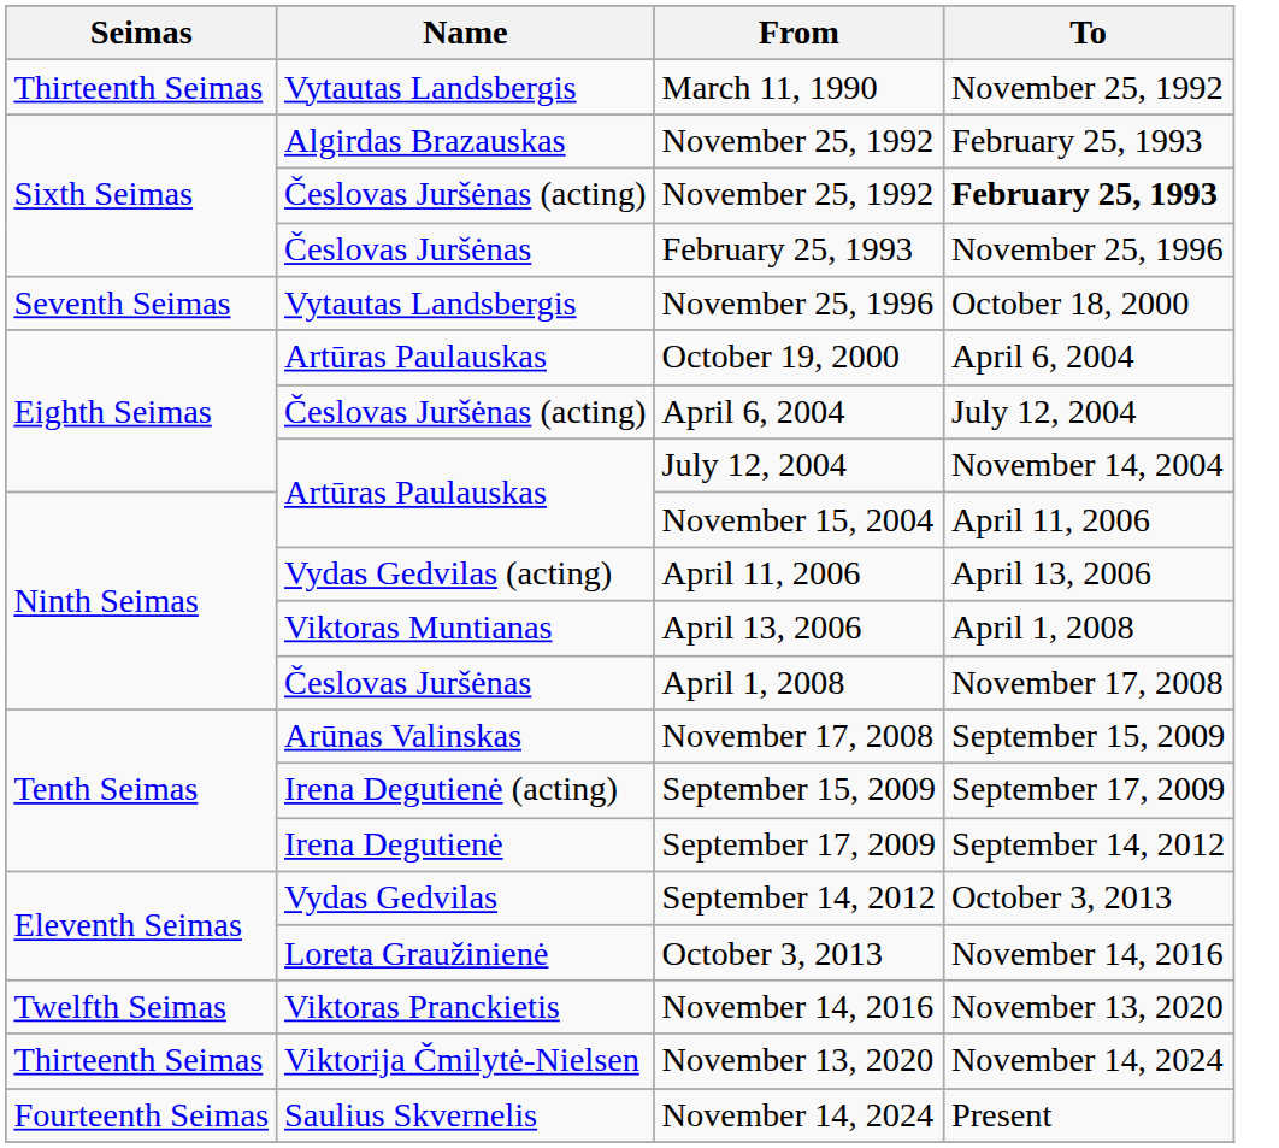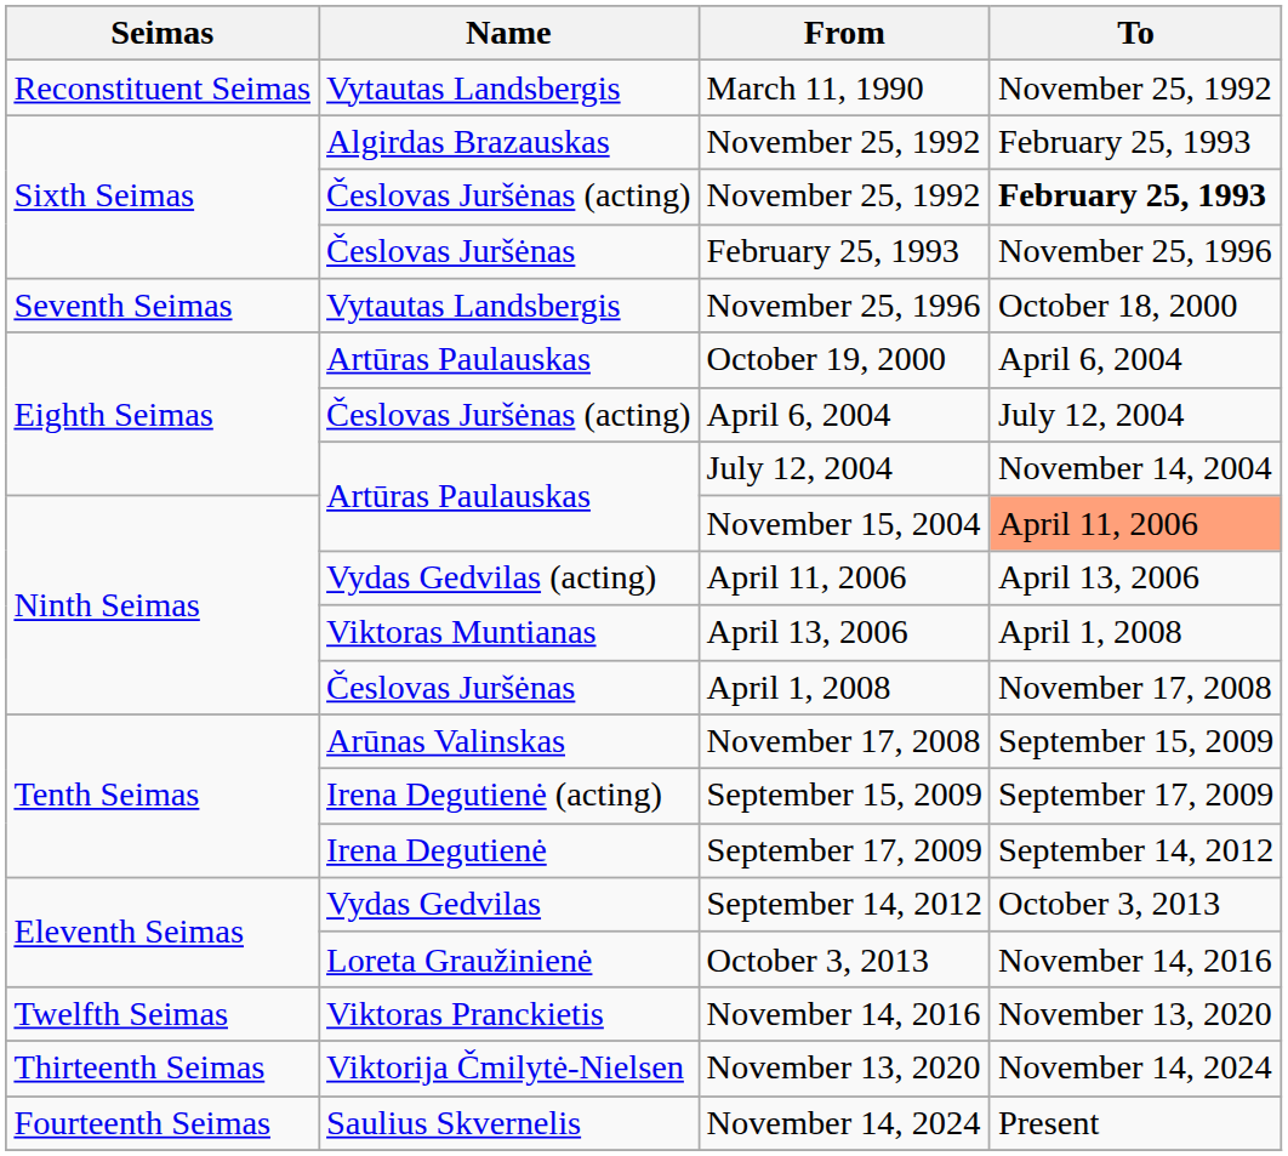 <table class=wikitable>
 <tr>
 <th>Seimas</th>
 <th>Name</th>
 <th>From</th>
 <th>To</th>
 </tr>
 <tr>
-<td rowspan=1><a href='#'>Thirteenth Seimas</a></td>
+<td><a href='#'>Reconstituent Seimas</a></td>
 <td><a href='#'>Vytautas Landsbergis</a></td>
 <td>March 11, 1990</td>
 <td>November 25, 1992</td>
 </tr>
 <tr>
 <td rowspan=3><a href='#'>Sixth Seimas</a></td>
 <td><a href='#'>Algirdas Brazauskas</a></td>
 <td>November 25, 1992</td>
 <td>February 25, 1993</td>
 </tr>
 <tr>
 <td><a href='#'>Česlovas Juršėnas</a> (acting)</td>
 <td>November 25, 1992</td>
 <td><strong>February 25, 1993</strong></td>
 </tr>
 <tr>
 <td><a href='#'>Česlovas Juršėnas</a></td>
 <td>February 25, 1993</td>
 <td>November 25, 1996</td>
 </tr>
 <tr>
 <td><a href='#'>Seventh Seimas</a></td>
 <td><a href='#'>Vytautas Landsbergis</a></td>
 <td>November 25, 1996</td>
 <td>October 18, 2000</td>
 </tr>
 <tr>
 <td rowspan=3><a href='#'>Eighth Seimas</a></td>
 <td><a href='#'>Artūras Paulauskas</a></td>
 <td>October 19, 2000</td>
 <td>April 6, 2004</td>
 </tr>
 <tr>
 <td><a href='#'>Česlovas Juršėnas</a> (acting)</td>
 <td>April 6, 2004</td>
 <td>July 12, 2004</td>
 </tr>
 <tr>
 <td rowspan="2"><a href='#'>Artūras Paulauskas</a></td>
 <td>July 12, 2004</td>
 <td>November 14, 2004</td>
 </tr>
 <tr>
 <td rowspan=4><a href='#'>Ninth Seimas</a></td>
 <td>November 15, 2004</td>
-<td>April 11, 2006</td>
+<td style="background: lightsalmon;">April 11, 2006</td>
 </tr>
 <tr>
 <td><a href='#'>Vydas Gedvilas</a> (acting)</td>
 <td>April 11, 2006</td>
 <td>April 13, 2006</td>
 </tr>
 <tr>
 <td><a href='#'>Viktoras Muntianas</a></td>
 <td>April 13, 2006</td>
 <td>April 1, 2008</td>
 </tr>
 <tr>
 <td><a href='#'>Česlovas Juršėnas</a></td>
 <td>April 1, 2008</td>
 <td>November 17, 2008</td>
 </tr>
 <tr>
 <td rowspan=3><a href='#'>Tenth Seimas</a></td>
 <td><a href='#'>Arūnas Valinskas</a></td>
 <td>November 17, 2008</td>
 <td>September 15, 2009</td>
 </tr>
 <tr>
 <td><a href='#'>Irena Degutienė</a> (acting)</td>
 <td>September 15, 2009</td>
 <td>September 17, 2009</td>
 </tr>
 <tr>
 <td><a href='#'>Irena Degutienė</a></td>
 <td>September 17, 2009</td>
 <td>September 14, 2012</td>
 </tr>
 <tr>
 <td rowspan=2><a href='#'>Eleventh Seimas</a></td>
 <td><a href='#'>Vydas Gedvilas</a></td>
 <td>September 14, 2012</td>
 <td>October 3, 2013</td>
 </tr>
 <tr>
 <td><a href='#'>Loreta Graužinienė</a></td>
 <td>October 3, 2013</td>
 <td>November 14, 2016</td>
 </tr>
 <tr>
 <td rowspan=1><a href='#'>Twelfth Seimas</a></td>
 <td><a href='#'>Viktoras Pranckietis</a></td>
 <td>November 14, 2016</td>
 <td>November 13, 2020</td>
 </tr>
 <tr>
 <td rowspan=1><a href='#'>Thirteenth Seimas</a></td>
 <td><a href='#'>Viktorija Čmilytė-Nielsen</a></td>
 <td>November 13, 2020</td>
 <td>November 14, 2024</td>
 </tr>
 <tr>
 <td rowspan=1><a href='#'>Fourteenth Seimas</a></td>
 <td><a href='#'>Saulius Skvernelis</a></td>
 <td>November 14, 2024</td>
 <td>Present</td>
 </tr>
 <tr>
 </tr>
 </table>
